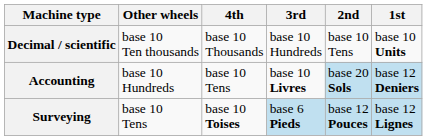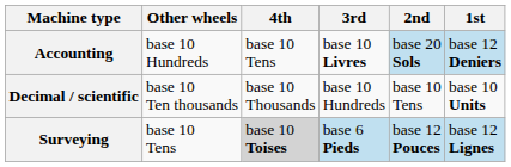 <table class="wikitable">
 <tr>
 <th>Machine type</th>
 <th>Other wheels</th>
 <th>4th</th>
 <th>3rd</th>
 <th>2nd</th>
 <th>1st</th>
 </tr>
 <tr>
+<th>Accounting</th>
+<td>base 10<br> Hundreds</td>
+<td>base 10<br> Tens</td>
+<td>base 10<br> <strong>Livres</strong></td>
+<td style="background-color:#C0E0F0">base 20<br> <strong>Sols</strong></td>
+<td style="background-color:#C0E0F0">base 12<br> <strong>Deniers</strong></td>
+</tr>
+<tr>
 <th>Decimal / scientific</th>
 <td>base 10<br> Ten thousands</td>
 <td>base 10<br> Thousands</td>
 <td>base 10<br> Hundreds</td>
 <td>base 10<br> Tens</td>
 <td>base 10<br> <strong>Units</strong></td>
 </tr>
 <tr>
-<th>Accounting</th>
-<td>base 10<br> Hundreds</td>
-<td>base 10<br> Tens</td>
-<td>base 10<br> <strong>Livres</strong></td>
-<td style="background-color:#C0E0F0">base 20<br> <strong>Sols</strong></td>
-<td style="background-color:#C0E0F0">base 12<br> <strong>Deniers</strong></td>
-</tr>
-<tr>
 <th>Surveying</th>
 <td>base 10<br> Tens</td>
-<td>base 10<br> <strong>Toises</strong></td>
+<td style="background: lightgrey;">base 10<br> <strong>Toises</strong></td>
 <td style="background-color:#C0E0F0">base 6<br>  <strong>Pieds</strong></td>
 <td style="background-color:#C0E0F0">base 12<br> <strong>Pouces</strong></td>
 <td style="background-color:#C0E0F0">base 12<br> <strong>Lignes</strong></td>
 </tr>
 </table>
